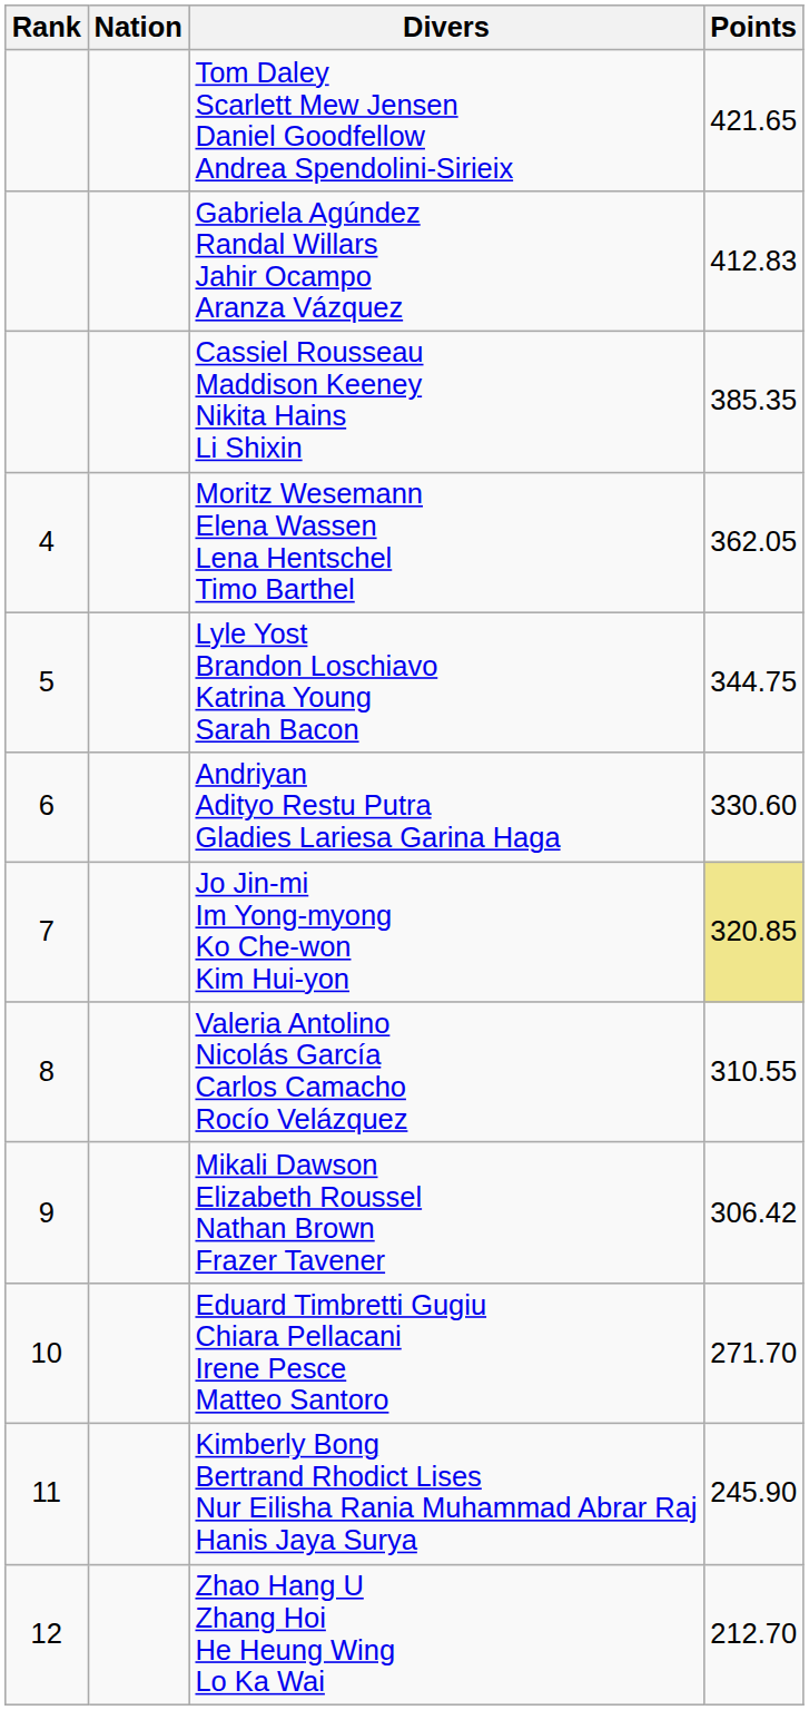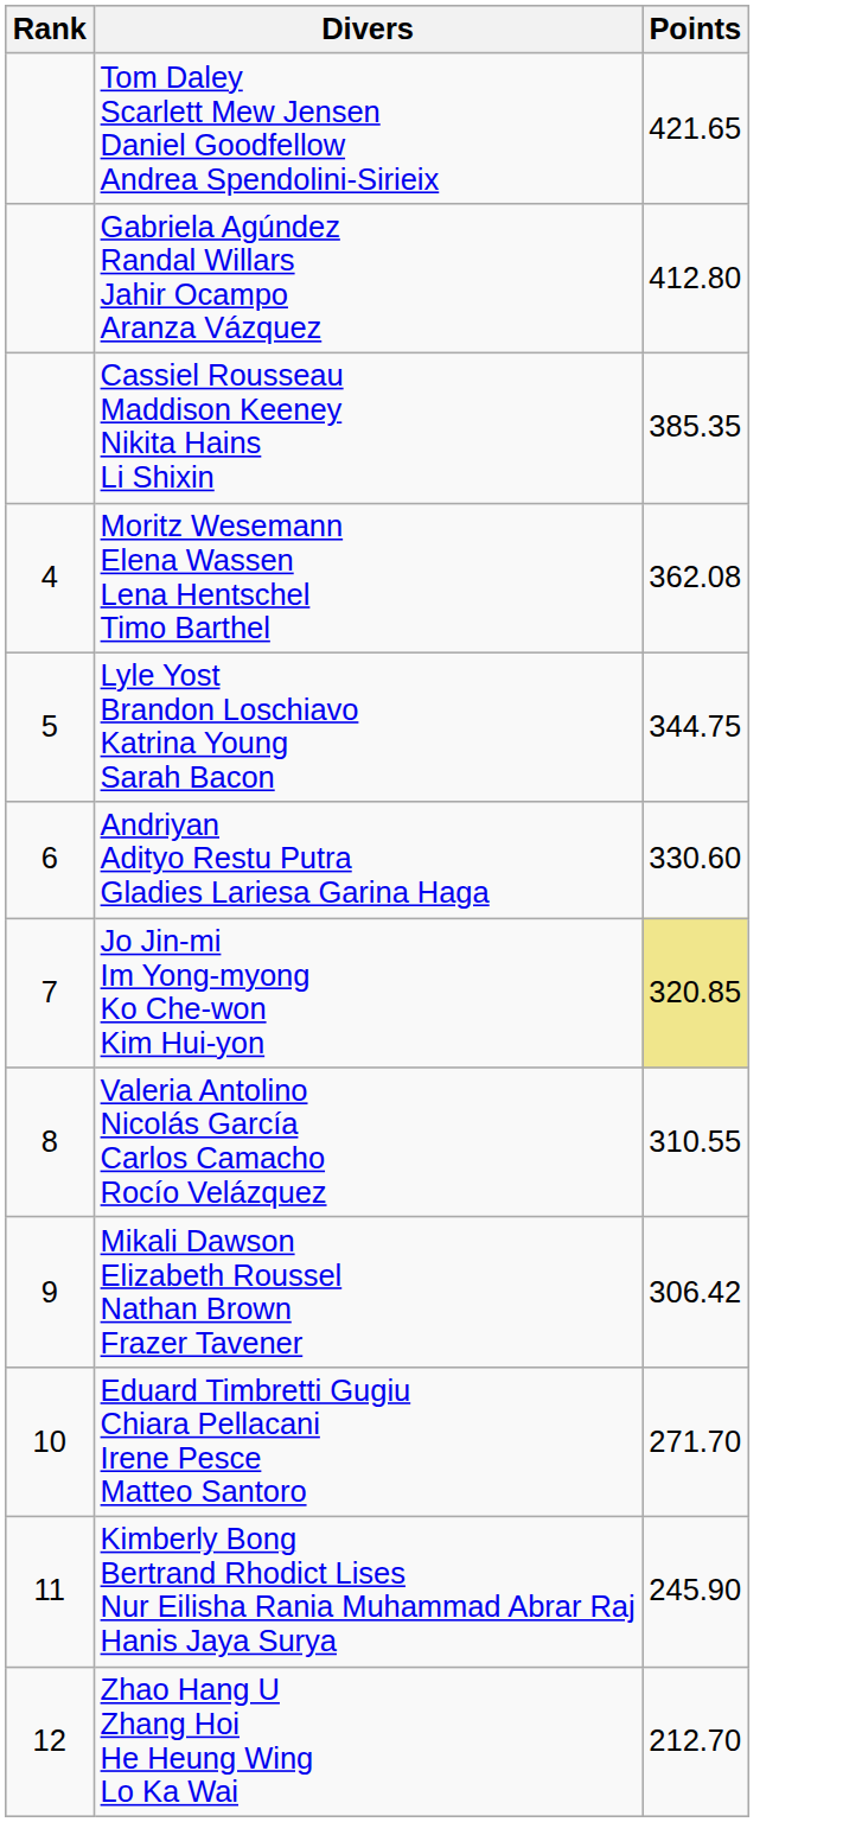 <table class="wikitable sortable" style="text-align:center">
 <tr>
 <th>Rank</th>
-<th>Nation</th>
 <th>Divers</th>
 <th>Points</th>
 </tr>
 <tr>
 <td></td>
-<td align=left></td>
 <td align=left><a href='#'>Tom Daley</a><br><a href='#'>Scarlett Mew Jensen</a><br><a href='#'>Daniel Goodfellow</a><br><a href='#'>Andrea Spendolini-Sirieix</a></td>
 <td>421.65</td>
 </tr>
 <tr>
 <td></td>
-<td align=left></td>
 <td align=left><a href='#'>Gabriela Agúndez</a><br><a href='#'>Randal Willars</a><br><a href='#'>Jahir Ocampo</a><br><a href='#'>Aranza Vázquez</a></td>
-<td>412.83</td>
+<td>412.80</td>
 </tr>
 <tr>
 <td></td>
-<td align=left></td>
 <td align=left><a href='#'>Cassiel Rousseau</a><br><a href='#'>Maddison Keeney</a><br><a href='#'>Nikita Hains</a><br><a href='#'>Li Shixin</a></td>
 <td>385.35</td>
 </tr>
 <tr>
 <td>4</td>
-<td align=left></td>
 <td align=left><a href='#'>Moritz Wesemann</a><br><a href='#'>Elena Wassen</a><br><a href='#'>Lena Hentschel</a><br><a href='#'>Timo Barthel</a></td>
-<td>362.05</td>
+<td>362.08</td>
 </tr>
 <tr>
 <td>5</td>
-<td align=left></td>
 <td align=left><a href='#'>Lyle Yost</a><br><a href='#'>Brandon Loschiavo</a><br><a href='#'>Katrina Young</a><br><a href='#'>Sarah Bacon</a></td>
 <td>344.75</td>
 </tr>
 <tr>
 <td>6</td>
-<td align=left></td>
 <td align=left><a href='#'>Andriyan</a><br><a href='#'>Adityo Restu Putra</a><br><a href='#'>Gladies Lariesa Garina Haga</a></td>
 <td>330.60</td>
 </tr>
 <tr>
 <td>7</td>
-<td align=left></td>
 <td align=left><a href='#'>Jo Jin-mi</a> <br><a href='#'>Im Yong-myong</a> <br><a href='#'>Ko Che-won</a> <br><a href='#'>Kim Hui-yon</a></td>
 <td style="background: khaki;">320.85</td>
 </tr>
 <tr>
 <td>8</td>
-<td align=left></td>
 <td align=left><a href='#'>Valeria Antolino</a><br><a href='#'>Nicolás García</a><br><a href='#'>Carlos Camacho</a><br><a href='#'>Rocío Velázquez</a></td>
 <td>310.55</td>
 </tr>
 <tr>
 <td>9</td>
-<td align=left></td>
 <td align=left><a href='#'>Mikali Dawson</a><br><a href='#'>Elizabeth Roussel</a><br><a href='#'>Nathan Brown</a><br><a href='#'>Frazer Tavener</a></td>
 <td>306.42</td>
 </tr>
 <tr>
 <td>10</td>
-<td align=left></td>
 <td align=left><a href='#'>Eduard Timbretti Gugiu</a><br><a href='#'>Chiara Pellacani</a><br><a href='#'>Irene Pesce</a><br><a href='#'>Matteo Santoro</a></td>
 <td>271.70</td>
 </tr>
 <tr>
 <td>11</td>
-<td align=left></td>
 <td align=left><a href='#'>Kimberly Bong</a><br><a href='#'>Bertrand Rhodict Lises</a><br><a href='#'>Nur Eilisha Rania Muhammad Abrar Raj</a><br><a href='#'>Hanis Jaya Surya</a></td>
 <td>245.90</td>
 </tr>
 <tr>
 <td>12</td>
-<td align=left></td>
 <td align=left><a href='#'>Zhao Hang U</a><br><a href='#'>Zhang Hoi</a><br><a href='#'>He Heung Wing</a><br><a href='#'>Lo Ka Wai</a></td>
 <td>212.70</td>
 </tr>
 </table>
